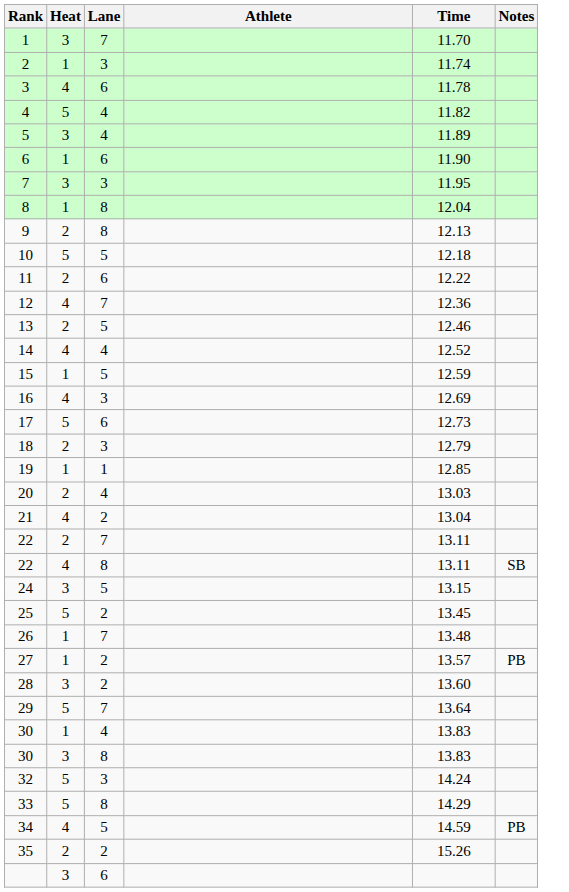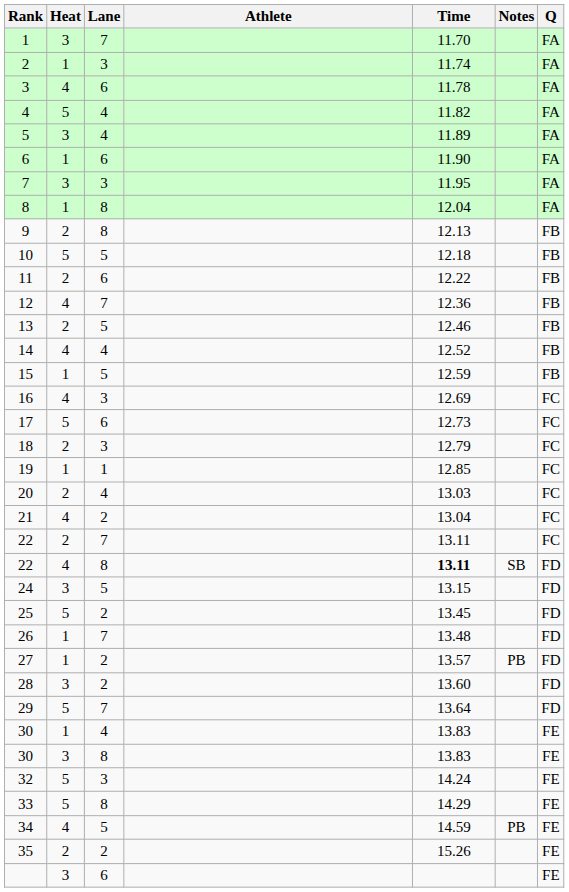 <table class="wikitable sortable" style="text-align:center">
 <tr>
 <th>Rank</th>
 <th>Heat</th>
 <th>Lane</th>
 <th width=300>Athlete</th>
 <th width=80>Time</th>
 <th>Notes</th>
+<th>Q</th>
 </tr>
 <tr bgcolor=ccffcc>
 <td>1</td>
 <td>3</td>
 <td>7</td>
 <td align=left></td>
 <td>11.70</td>
 <td></td>
+<td>FA</td>
 </tr>
 <tr bgcolor=ccffcc>
 <td>2</td>
 <td>1</td>
 <td>3</td>
 <td align=left></td>
 <td>11.74</td>
 <td></td>
+<td>FA</td>
 </tr>
 <tr bgcolor=ccffcc>
 <td>3</td>
 <td>4</td>
 <td>6</td>
 <td align=left></td>
 <td>11.78</td>
 <td></td>
+<td>FA</td>
 </tr>
 <tr bgcolor=ccffcc>
 <td>4</td>
 <td>5</td>
 <td>4</td>
 <td align=left></td>
 <td>11.82</td>
 <td></td>
+<td>FA</td>
 </tr>
 <tr bgcolor=ccffcc>
 <td>5</td>
 <td>3</td>
 <td>4</td>
 <td align=left></td>
 <td>11.89</td>
 <td></td>
+<td>FA</td>
 </tr>
 <tr bgcolor=ccffcc>
 <td>6</td>
 <td>1</td>
 <td>6</td>
 <td align=left></td>
 <td>11.90</td>
 <td></td>
+<td>FA</td>
 </tr>
 <tr bgcolor=ccffcc>
 <td>7</td>
 <td>3</td>
 <td>3</td>
 <td align=left></td>
 <td>11.95</td>
 <td></td>
+<td>FA</td>
 </tr>
 <tr bgcolor=ccffcc>
 <td>8</td>
 <td>1</td>
 <td>8</td>
 <td align=left></td>
 <td>12.04</td>
 <td></td>
+<td>FA</td>
 </tr>
 <tr>
 <td>9</td>
 <td>2</td>
 <td>8</td>
 <td align=left></td>
 <td>12.13</td>
 <td></td>
+<td>FB</td>
 </tr>
 <tr>
 <td>10</td>
 <td>5</td>
 <td>5</td>
 <td align=left></td>
 <td>12.18</td>
 <td></td>
+<td>FB</td>
 </tr>
 <tr>
 <td>11</td>
 <td>2</td>
 <td>6</td>
 <td align=left></td>
 <td>12.22</td>
 <td></td>
+<td>FB</td>
 </tr>
 <tr>
 <td>12</td>
 <td>4</td>
 <td>7</td>
 <td align=left></td>
 <td>12.36</td>
 <td></td>
+<td>FB</td>
 </tr>
 <tr>
 <td>13</td>
 <td>2</td>
 <td>5</td>
 <td align=left></td>
 <td>12.46</td>
 <td></td>
+<td>FB</td>
 </tr>
 <tr>
 <td>14</td>
 <td>4</td>
 <td>4</td>
 <td align=left></td>
 <td>12.52</td>
 <td></td>
+<td>FB</td>
 </tr>
 <tr>
 <td>15</td>
 <td>1</td>
 <td>5</td>
 <td align=left></td>
 <td>12.59</td>
 <td></td>
+<td>FB</td>
 </tr>
 <tr>
 <td>16</td>
 <td>4</td>
 <td>3</td>
 <td align=left></td>
 <td>12.69</td>
 <td></td>
+<td>FC</td>
 </tr>
 <tr>
 <td>17</td>
 <td>5</td>
 <td>6</td>
 <td align=left></td>
 <td>12.73</td>
 <td></td>
+<td>FC</td>
 </tr>
 <tr>
 <td>18</td>
 <td>2</td>
 <td>3</td>
 <td align=left></td>
 <td>12.79</td>
 <td></td>
+<td>FC</td>
 </tr>
 <tr>
 <td>19</td>
 <td>1</td>
 <td>1</td>
 <td align=left></td>
 <td>12.85</td>
 <td></td>
+<td>FC</td>
 </tr>
 <tr>
 <td>20</td>
 <td>2</td>
 <td>4</td>
 <td align=left></td>
 <td>13.03</td>
 <td></td>
+<td>FC</td>
 </tr>
 <tr>
 <td>21</td>
 <td>4</td>
 <td>2</td>
 <td align=left></td>
 <td>13.04</td>
 <td></td>
+<td>FC</td>
 </tr>
 <tr>
 <td>22</td>
 <td>2</td>
 <td>7</td>
 <td align=left></td>
 <td>13.11</td>
 <td></td>
+<td>FC</td>
 </tr>
 <tr>
 <td>22</td>
 <td>4</td>
 <td>8</td>
 <td align=left></td>
-<td>13.11</td>
+<td><strong>13.11</strong></td>
 <td>SB</td>
+<td>FD</td>
 </tr>
 <tr>
 <td>24</td>
 <td>3</td>
 <td>5</td>
 <td align=left></td>
 <td>13.15</td>
 <td></td>
+<td>FD</td>
 </tr>
 <tr>
 <td>25</td>
 <td>5</td>
 <td>2</td>
 <td align=left></td>
 <td>13.45</td>
 <td></td>
+<td>FD</td>
 </tr>
 <tr>
 <td>26</td>
 <td>1</td>
 <td>7</td>
 <td align=left></td>
 <td>13.48</td>
 <td></td>
+<td>FD</td>
 </tr>
 <tr>
 <td>27</td>
 <td>1</td>
 <td>2</td>
 <td align=left></td>
 <td>13.57</td>
 <td>PB</td>
+<td>FD</td>
 </tr>
 <tr>
 <td>28</td>
 <td>3</td>
 <td>2</td>
 <td align=left></td>
 <td>13.60</td>
 <td></td>
+<td>FD</td>
 </tr>
 <tr>
 <td>29</td>
 <td>5</td>
 <td>7</td>
 <td align=left></td>
 <td>13.64</td>
 <td></td>
+<td>FD</td>
 </tr>
 <tr>
 <td>30</td>
 <td>1</td>
 <td>4</td>
 <td align=left></td>
 <td>13.83</td>
 <td></td>
+<td>FE</td>
 </tr>
 <tr>
 <td>30</td>
 <td>3</td>
 <td>8</td>
 <td align=left></td>
 <td>13.83</td>
 <td></td>
+<td>FE</td>
 </tr>
 <tr>
 <td>32</td>
 <td>5</td>
 <td>3</td>
 <td align=left></td>
 <td>14.24</td>
 <td></td>
+<td>FE</td>
 </tr>
 <tr>
 <td>33</td>
 <td>5</td>
 <td>8</td>
 <td align=left></td>
 <td>14.29</td>
 <td></td>
+<td>FE</td>
 </tr>
 <tr>
 <td>34</td>
 <td>4</td>
 <td>5</td>
 <td align=left></td>
 <td>14.59</td>
 <td>PB</td>
+<td>FE</td>
 </tr>
 <tr>
 <td>35</td>
 <td>2</td>
 <td>2</td>
 <td align=left></td>
 <td>15.26</td>
 <td></td>
+<td>FE</td>
 </tr>
 <tr>
 <td></td>
 <td>3</td>
 <td>6</td>
 <td align=left></td>
 <td></td>
 <td></td>
+<td>FE</td>
 </tr>
 </table>
